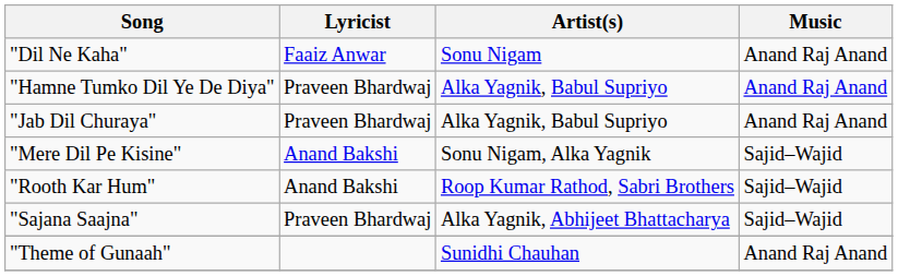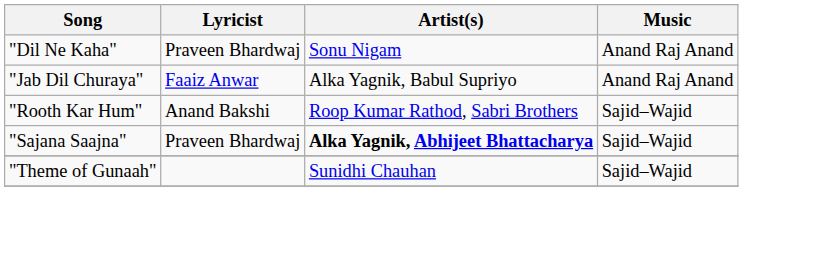 <table class="wikitable" style="font-size:95%;">
 <tr>
 <th>Song</th>
 <th>Lyricist</th>
 <th>Artist(s)</th>
 <th>Music</th>
 </tr>
 <tr>
 <td>"Dil Ne Kaha"</td>
-<td><a href='#'>Faaiz Anwar</a></td>
+<td>Praveen Bhardwaj</td>
 <td><a href='#'>Sonu Nigam</a></td>
 <td>Anand Raj Anand</td>
 </tr>
 <tr>
-<td>"Hamne Tumko Dil Ye De Diya"</td>
-<td>Praveen Bhardwaj</td>
-<td><a href='#'>Alka Yagnik</a>, <a href='#'>Babul Supriyo</a></td>
-<td><a href='#'>Anand Raj Anand</a></td>
-</tr>
-<tr>
 <td>"Jab Dil Churaya"</td>
-<td>Praveen Bhardwaj</td>
+<td><a href='#'>Faaiz Anwar</a></td>
 <td>Alka Yagnik, Babul Supriyo</td>
 <td>Anand Raj Anand</td>
-</tr>
-<tr>
-<td>"Mere Dil Pe Kisine"</td>
-<td><a href='#'>Anand Bakshi</a></td>
-<td>Sonu Nigam, Alka Yagnik</td>
-<td>Sajid–Wajid</td>
 </tr>
 <tr>
 <td>"Rooth Kar Hum"</td>
 <td>Anand Bakshi</td>
 <td><a href='#'>Roop Kumar Rathod</a>, <a href='#'>Sabri Brothers</a></td>
 <td>Sajid–Wajid</td>
 </tr>
 <tr>
 <td>"Sajana Saajna"</td>
 <td>Praveen Bhardwaj</td>
-<td>Alka Yagnik, <a href='#'>Abhijeet Bhattacharya</a></td>
+<td><strong>Alka Yagnik, <a href='#'>Abhijeet Bhattacharya</a></strong></td>
 <td>Sajid–Wajid</td>
 </tr>
 <tr>
 </tr>
 <tr>
 <td>"Theme of Gunaah"</td>
 <td></td>
 <td><a href='#'>Sunidhi Chauhan</a></td>
-<td>Anand Raj Anand</td>
+<td>Sajid–Wajid</td>
 </tr>
 <tr>
 </tr>
 </table>
